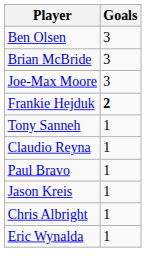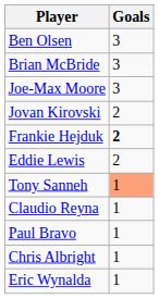 <table class="wikitable sortable" style="text-align: left;">
 <tr>
 <th>Player</th>
 <th>Goals</th>
 </tr>
 <tr>
 <td><a href='#'>Ben Olsen</a></td>
 <td>3</td>
 </tr>
 <tr>
 <td><a href='#'>Brian McBride</a></td>
 <td>3</td>
 </tr>
 <tr>
 <td><a href='#'>Joe-Max Moore</a></td>
 <td>3</td>
 </tr>
 <tr>
+<td><a href='#'>Jovan Kirovski</a></td>
+<td>2</td>
+</tr>
+<tr>
 <td><a href='#'>Frankie Hejduk</a></td>
 <td><strong>2</strong></td>
 </tr>
 <tr>
+<td><a href='#'>Eddie Lewis</a></td>
+<td>2</td>
+</tr>
+<tr>
 <td><a href='#'>Tony Sanneh</a></td>
-<td>1</td>
+<td style="background: lightsalmon;">1</td>
 </tr>
 <tr>
 <td><a href='#'>Claudio Reyna</a></td>
 <td>1</td>
 </tr>
 <tr>
 <td><a href='#'>Paul Bravo</a></td>
-<td>1</td>
-</tr>
-<tr>
-<td><a href='#'>Jason Kreis</a></td>
 <td>1</td>
 </tr>
 <tr>
 <td><a href='#'>Chris Albright</a></td>
 <td>1</td>
 </tr>
 <tr>
 <td><a href='#'>Eric Wynalda</a></td>
 <td>1</td>
 </tr>
 </table>
